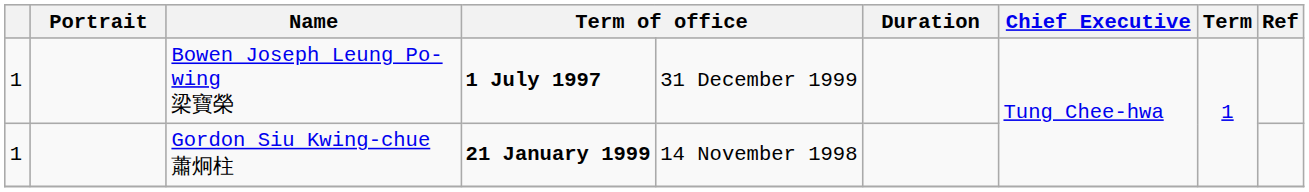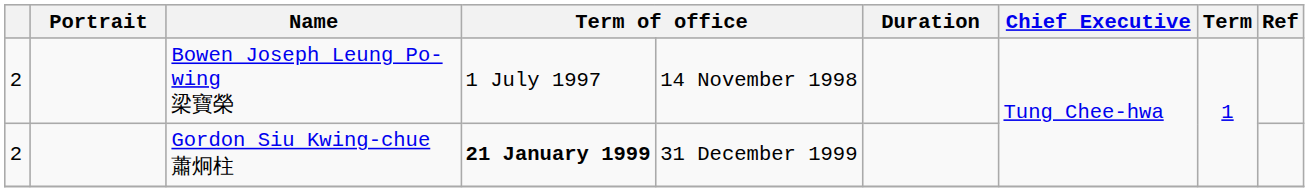 <table class="wikitable"  style="text-align:left">
 <tr>
 <th width=10px></th>
 <th width=80px>Portrait</th>
 <th width=180px>Name</th>
 <th width=180px colspan=2>Term of office</th>
 <th width=80px>Duration</th>
 <th width=120px><a href='#'>Chief Executive</a></th>
 <th>Term</th>
 <th>Ref</th>
 </tr>
 <tr>
-<td bgcolor=>1</td>
+<td bgcolor=>2</td>
 <td></td>
 <td><a href='#'>Bowen Joseph Leung Po-wing</a><br>梁寶榮</td>
-<td><strong>1 July 1997</strong></td>
-<td>31 December 1999</td>
+<td>1 July 1997</td>
+<td>14 November 1998</td>
 <td></td>
 <td rowspan=2><a href='#'>Tung Chee-hwa</a><br></td>
 <td rowspan=2 align=center><a href='#'>1</a></td>
 <td></td>
 </tr>
 <tr>
-<td bgcolor=>1</td>
+<td bgcolor=>2</td>
 <td></td>
 <td><a href='#'>Gordon Siu Kwing-chue</a><br>蕭炯柱</td>
 <td><strong>21 January 1999</strong></td>
-<td>14 November 1998</td>
+<td>31 December 1999</td>
 <td></td>
 <td></td>
 </tr>
 <tr>
 </tr>
 </table>
